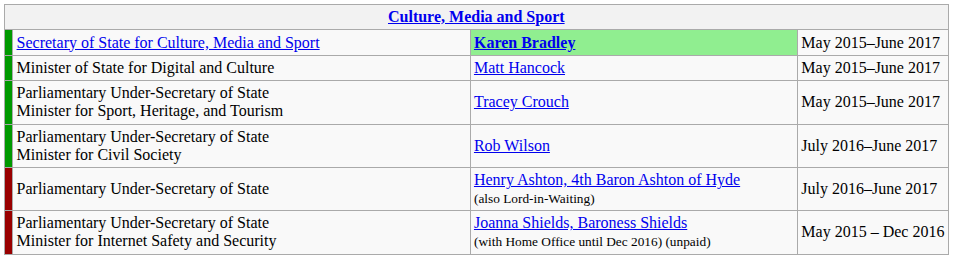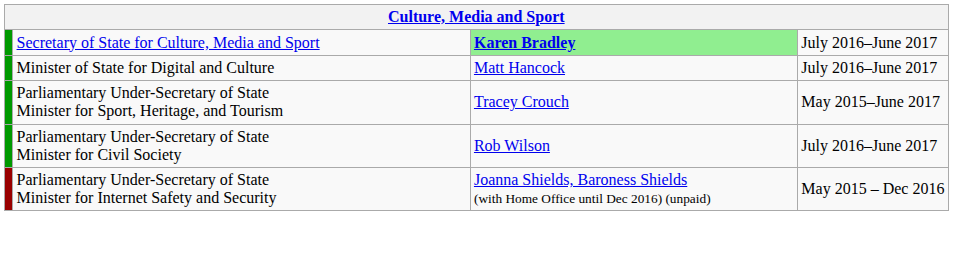 <table class="wikitable">
 <tr>
 <th colspan="4"><a href='#'>Culture, Media and Sport</a></th>
 </tr>
 <tr>
 <td style="width:1px; background:#090;"></td>
 <td style="width: 450px;"><a href='#'>Secretary of State for Culture, Media and Sport</a></td>
 <td style="background: lightgreen; width: 320px;"><strong><a href='#'>Karen Bradley</a></strong></td>
-<td>May 2015–June 2017</td>
+<td>July 2016–June 2017</td>
 </tr>
 <tr>
 <td style="width:1px; background:#090;"></td>
 <td>Minister of State for Digital and Culture</td>
 <td><a href='#'>Matt Hancock</a></td>
-<td>May 2015–June 2017</td>
+<td>July 2016–June 2017</td>
 </tr>
 <tr>
 <td style="width:1px; background:#090;"></td>
 <td>Parliamentary Under-Secretary of State <br> Minister for Sport, Heritage, and Tourism</td>
 <td><a href='#'>Tracey Crouch</a></td>
 <td>May 2015–June 2017</td>
 </tr>
 <tr>
 <td style="width:1px; background:#090;"></td>
 <td>Parliamentary Under-Secretary of State <br> Minister for Civil Society</td>
 <td><a href='#'>Rob Wilson</a></td>
 <td>July 2016–June 2017</td>
 </tr>
 <tr>
 <td style="width:1px; background:#900;"></td>
-<td>Parliamentary Under-Secretary of State</td>
-<td><a href='#'>Henry Ashton, 4th Baron Ashton of Hyde</a><br><small>(also Lord-in-Waiting)</small></td>
-<td>July 2016–June 2017</td>
-</tr>
-<tr>
-<td style="width:1px; background:#900;"></td>
 <td>Parliamentary Under-Secretary of State <br> Minister for Internet Safety and Security</td>
 <td><a href='#'>Joanna Shields, Baroness Shields</a><br><small>(with Home Office until Dec 2016)</small><small> (unpaid)</small></td>
 <td>May 2015 – Dec 2016</td>
 </tr>
 </table>
